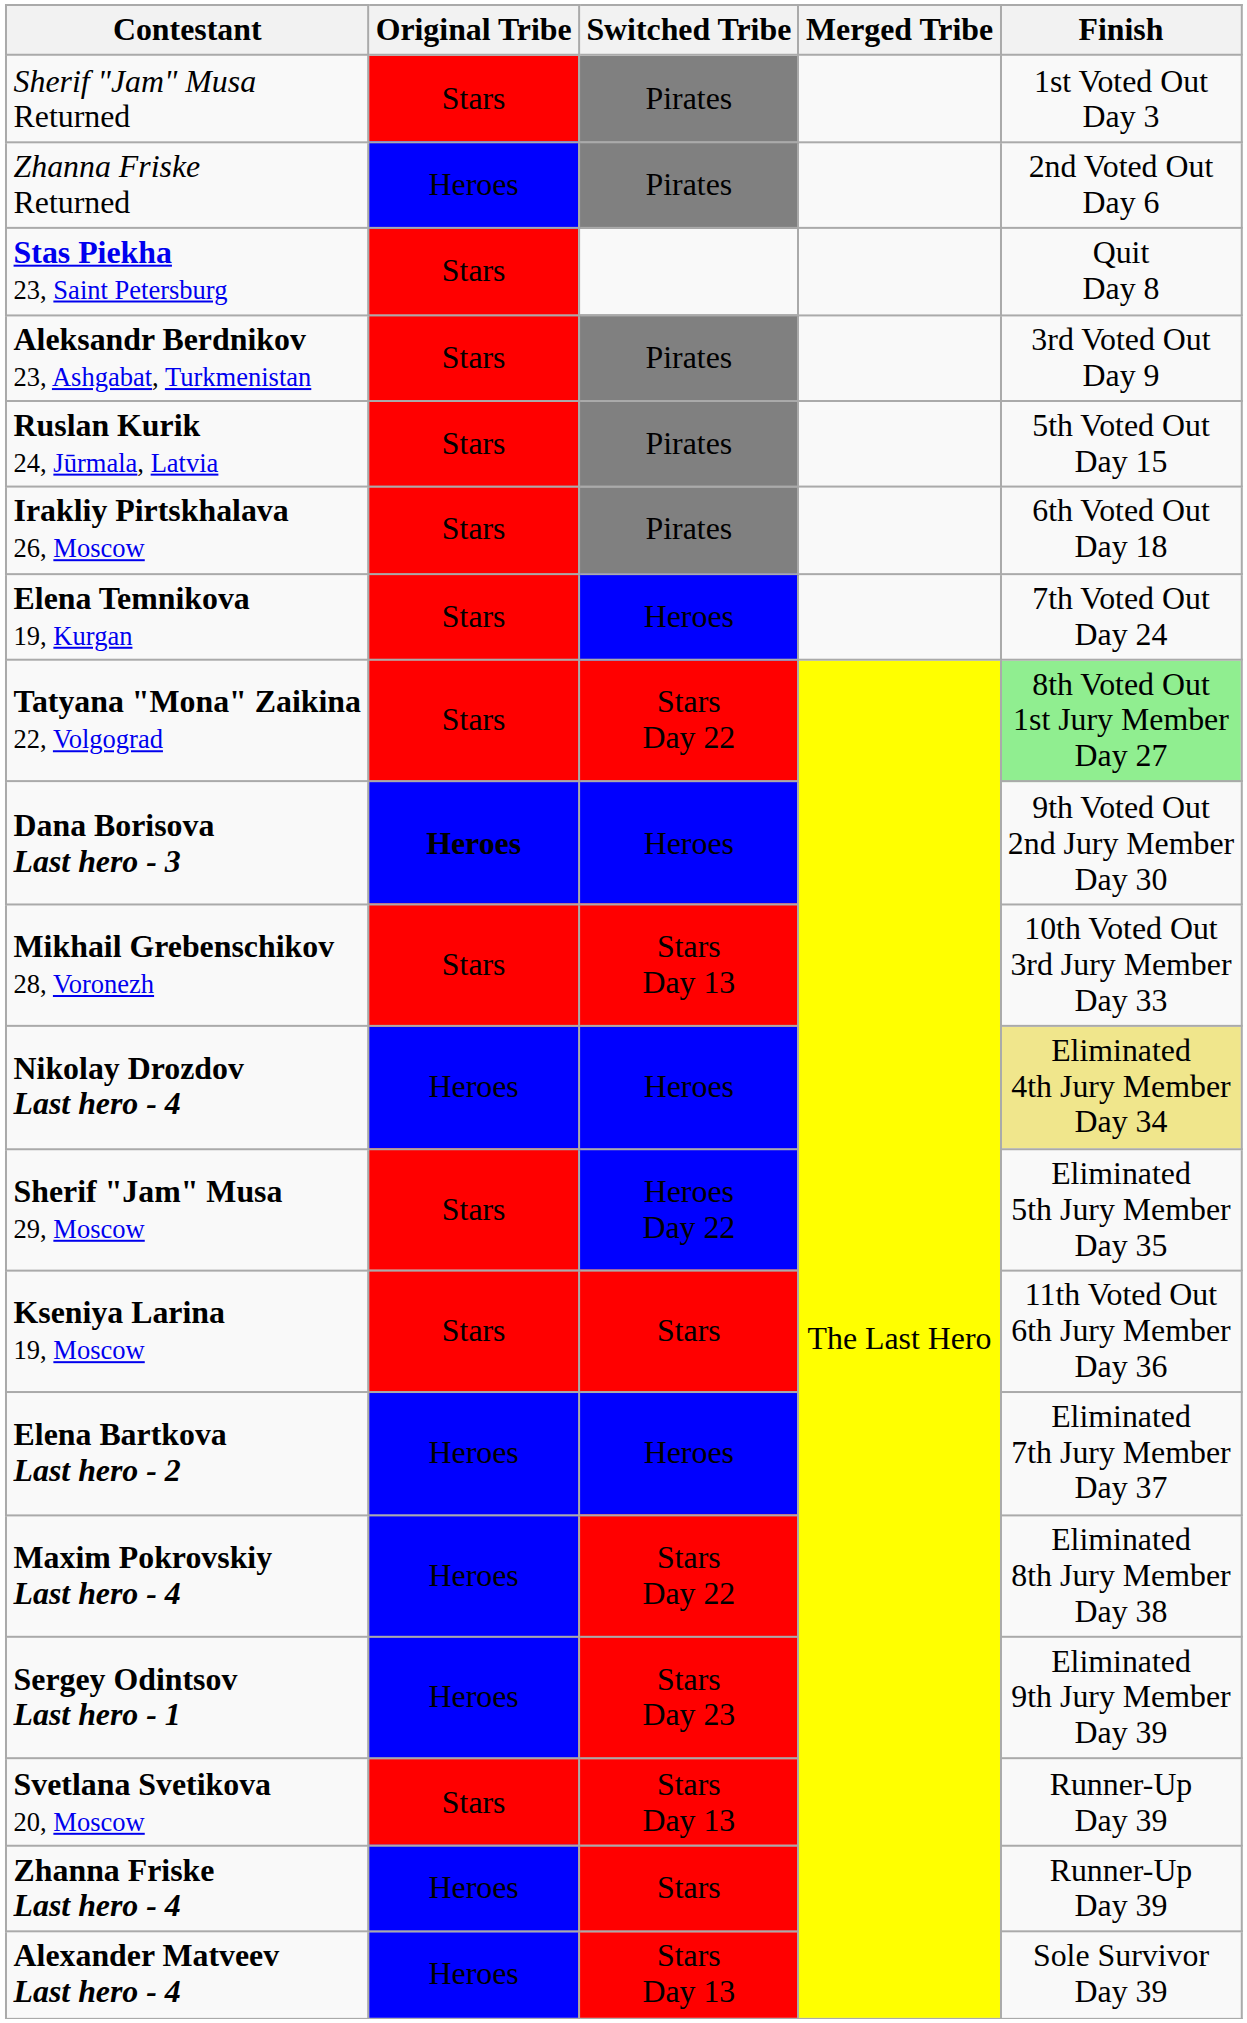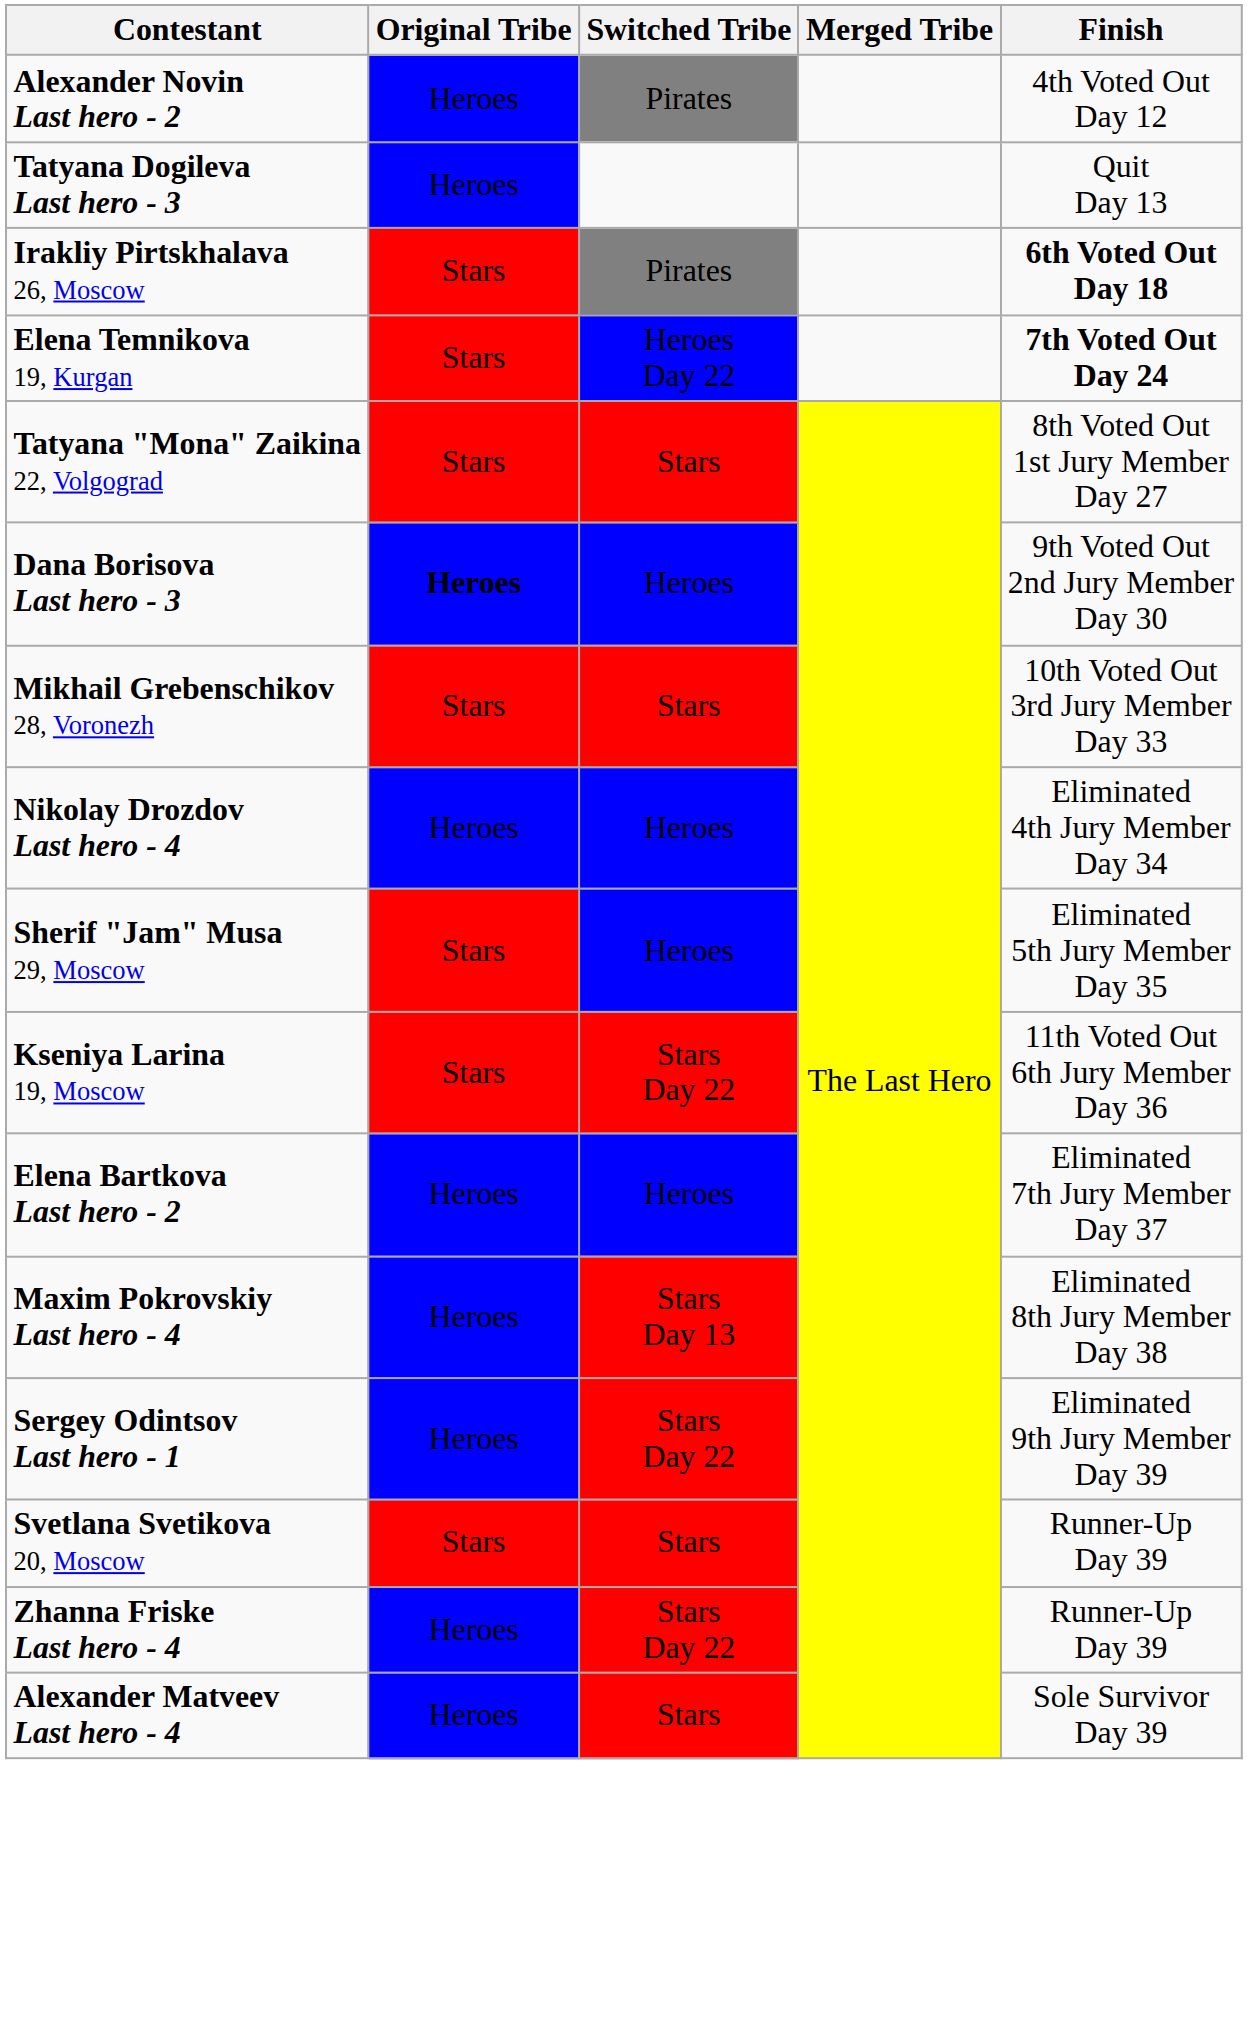 <table class="wikitable" style="margin:auto; text-align:center">
 <tr>
 <th align="left">Contestant</th>
 <th>Original Tribe</th>
 <th>Switched Tribe</th>
 <th>Merged Tribe</th>
 <th>Finish</th>
 </tr>
 <tr>
-<td align="left"><em>Sherif "Jam" Musa</em><br><span>Returned</span></td>
-<td bgcolor="red"><span>Stars</span></td>
-<td bgcolor="gray"><span>Pirates</span></td>
-<td></td>
-<td>1st Voted Out<br>Day 3</td>
-</tr>
-<tr>
-<td align="left"><em>Zhanna Friske</em><br><span>Returned</span></td>
+<td align="left"><strong>Alexander Novin</strong><br><strong><em>Last hero - 2</em></strong></td>
 <td bgcolor="blue"><span>Heroes</span></td>
 <td bgcolor="gray"><span>Pirates</span></td>
 <td></td>
-<td>2nd Voted Out<br>Day 6</td>
+<td>4th Voted Out<br>Day 12</td>
 </tr>
 <tr>
-<td align="left"><strong><a href='#'>Stas Piekha</a></strong><br><small>23, <a href='#'>Saint Petersburg</a></small></td>
-<td bgcolor="red"><span>Stars</span></td>
+<td align="left"><strong>Tatyana Dogileva</strong><br><strong><em>Last hero - 3</em></strong></td>
+<td bgcolor="blue"><span>Heroes</span></td>
 <td></td>
 <td></td>
-<td>Quit<br>Day 8</td>
-</tr>
-<tr>
-<td align="left"><strong>Aleksandr Berdnikov</strong><br><small>23, <a href='#'>Ashgabat</a>, <a href='#'>Turkmenistan</a></small></td>
-<td bgcolor="red"><span>Stars</span></td>
-<td bgcolor="gray"><span>Pirates</span></td>
-<td></td>
-<td>3rd Voted Out<br>Day 9</td>
-</tr>
-<tr>
-<td align="left"><strong>Ruslan Kurik</strong><br><small>24, <a href='#'>Jūrmala</a>, <a href='#'>Latvia</a></small></td>
-<td bgcolor="red"><span>Stars</span></td>
-<td bgcolor="gray"><span>Pirates</span></td>
-<td></td>
-<td>5th Voted Out<br>Day 15</td>
+<td>Quit<br>Day 13</td>
 </tr>
 <tr>
 <td align="left"><strong>Irakliy Pirtskhalava</strong><br><small>26, <a href='#'>Moscow</a></small></td>
 <td bgcolor="red"><span>Stars</span></td>
 <td bgcolor="gray"><span>Pirates</span></td>
 <td></td>
-<td>6th Voted Out<br>Day 18</td>
+<td><strong>6th Voted Out<br>Day 18</strong></td>
 </tr>
 <tr>
 <td align="left"><strong>Elena Temnikova</strong><br><small>19, <a href='#'>Kurgan</a></small></td>
 <td bgcolor="red"><span>Stars</span></td>
-<td bgcolor="blue"><span>Heroes</span></td>
+<td bgcolor="blue"><span>Heroes<br><span>Day 22</span></span></td>
 <td></td>
-<td>7th Voted Out<br>Day 24</td>
+<td><strong>7th Voted Out<br>Day 24</strong></td>
 </tr>
 <tr>
 <td align="left"><strong>Tatyana "Mona" Zaikina</strong><br><small>22, <a href='#'>Volgograd</a></small></td>
 <td bgcolor="red"><span>Stars</span></td>
-<td bgcolor="red"><span>Stars<br><span>Day 22</span></span></td>
+<td bgcolor="red"><span>Stars</span></td>
 <td bgcolor="yellow" align="center" rowspan=12>The Last Hero</td>
-<td style="background: lightgreen;">8th Voted Out<br>1st Jury Member<br>Day 27</td>
+<td>8th Voted Out<br>1st Jury Member<br>Day 27</td>
 </tr>
 <tr>
 <td align="left"><strong>Dana Borisova</strong><br><strong><em>Last hero - 3</em></strong></td>
 <td bgcolor="blue"><strong><span>Heroes</span></strong></td>
 <td bgcolor="blue"><span>Heroes</span></td>
 <td>9th Voted Out<br>2nd Jury Member<br>Day 30</td>
 </tr>
 <tr>
 <td align="left"><strong>Mikhail Grebenschikov</strong><br><small>28, <a href='#'>Voronezh</a></small></td>
 <td bgcolor="red"><span>Stars</span></td>
-<td bgcolor="red"><span>Stars<br><span>Day 13</span></span></td>
+<td bgcolor="red"><span>Stars</span></td>
 <td>10th Voted Out<br>3rd Jury Member<br>Day 33</td>
 </tr>
 <tr>
 <td align="left"><strong>Nikolay Drozdov</strong><br><strong><em>Last hero - 4</em></strong></td>
 <td bgcolor="blue"><span>Heroes</span></td>
 <td bgcolor="blue"><span>Heroes</span></td>
-<td style="background: khaki;">Eliminated<br>4th Jury Member<br>Day 34</td>
+<td>Eliminated<br>4th Jury Member<br>Day 34</td>
 </tr>
 <tr>
 <td align="left"><strong>Sherif "Jam" Musa</strong><br><small>29, <a href='#'>Moscow</a></small></td>
 <td bgcolor="red"><span>Stars</span></td>
-<td bgcolor="blue"><span>Heroes<br><span>Day 22</span></span></td>
+<td bgcolor="blue"><span>Heroes</span></td>
 <td>Eliminated<br>5th Jury Member<br>Day 35</td>
 </tr>
 <tr>
 <td align="left"><strong>Kseniya Larina</strong><br><small>19, <a href='#'>Moscow</a></small></td>
 <td bgcolor="red"><span>Stars</span></td>
-<td bgcolor="red"><span>Stars</span></td>
+<td bgcolor="red"><span>Stars<br><span>Day 22</span></span></td>
 <td>11th Voted Out<br>6th Jury Member<br>Day 36</td>
 </tr>
 <tr>
 <td align="left"><strong>Elena Bartkova</strong><br><strong><em>Last hero - 2</em></strong></td>
 <td bgcolor="blue"><span>Heroes</span></td>
 <td bgcolor="blue"><span>Heroes</span></td>
 <td>Eliminated<br>7th Jury Member<br>Day 37</td>
 </tr>
 <tr>
 <td align="left"><strong>Maxim Pokrovskiy</strong><br><strong><em>Last hero - 4</em></strong></td>
 <td bgcolor="blue"><span>Heroes</span></td>
-<td bgcolor="red"><span>Stars<br><span>Day 22</span></span></td>
+<td bgcolor="red"><span>Stars<br><span>Day 13</span></span></td>
 <td>Eliminated<br>8th Jury Member<br>Day 38</td>
 </tr>
 <tr>
 <td align="left"><strong>Sergey Odintsov</strong><br><strong><em>Last hero - 1</em></strong></td>
 <td bgcolor="blue"><span>Heroes</span></td>
-<td bgcolor="red"><span>Stars<br><span>Day 23</span></span></td>
+<td bgcolor="red"><span>Stars<br><span>Day 22</span></span></td>
 <td>Eliminated<br>9th Jury Member<br>Day 39</td>
 </tr>
 <tr>
 <td align="left"><strong>Svetlana Svetikova</strong><br><small>20, <a href='#'>Moscow</a></small></td>
 <td bgcolor="red"><span>Stars</span></td>
-<td bgcolor="red"><span>Stars<br><span>Day 13</span></span></td>
+<td bgcolor="red"><span>Stars</span></td>
 <td>Runner-Up<br>Day 39</td>
 </tr>
 <tr>
 <td align="left"><strong>Zhanna Friske</strong><br><strong><em>Last hero - 4</em></strong></td>
 <td bgcolor="blue"><span>Heroes</span></td>
-<td bgcolor="red"><span>Stars</span></td>
+<td bgcolor="red"><span>Stars<br><span>Day 22</span></span></td>
 <td>Runner-Up<br>Day 39</td>
 </tr>
 <tr>
 <td align="left"><strong>Alexander Matveev</strong><br><strong><em>Last hero - 4</em></strong></td>
 <td bgcolor="blue"><span>Heroes</span></td>
-<td bgcolor="red"><span>Stars<br><span>Day 13</span></span></td>
+<td bgcolor="red"><span>Stars</span></td>
 <td>Sole Survivor<br>Day 39</td>
 </tr>
 </table>
